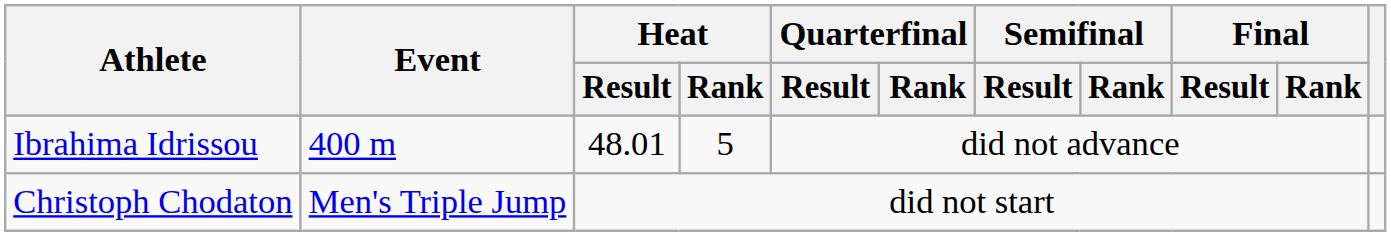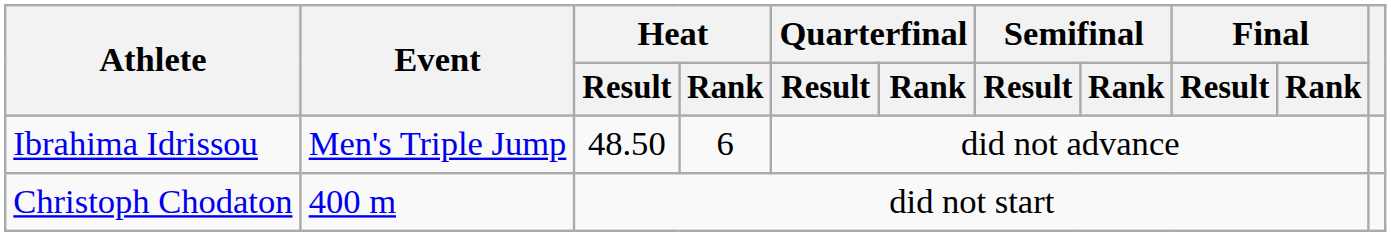 <table class="wikitable" style="font-size:90%">
 <tr>
 <th rowspan="2">Athlete</th>
 <th rowspan="2">Event</th>
 <th colspan="2">Heat</th>
 <th colspan="2">Quarterfinal</th>
 <th colspan="2">Semifinal</th>
 <th colspan="2">Final</th>
 <th rowspan="2"></th>
 </tr>
 <tr style="font-size:95%">
 <th>Result</th>
 <th>Rank</th>
 <th>Result</th>
 <th>Rank</th>
 <th>Result</th>
 <th>Rank</th>
 <th>Result</th>
 <th>Rank</th>
 </tr>
 <tr align="center">
 <td align="left"><a href='#'>Ibrahima Idrissou</a></td>
-<td align="left"><a href='#'>400 m</a></td>
-<td>48.01</td>
-<td>5</td>
+<td align="left"><a href='#'>Men's Triple Jump</a></td>
+<td>48.50</td>
+<td>6</td>
 <td colspan="6">did not advance</td>
 <td></td>
 </tr>
 <tr align="center">
 <td align="left"><a href='#'>Christoph Chodaton</a></td>
-<td align="left"><a href='#'>Men's Triple Jump</a></td>
+<td align="left"><a href='#'>400 m</a></td>
 <td colspan="8">did not start</td>
 <td></td>
 </tr>
 </table>
